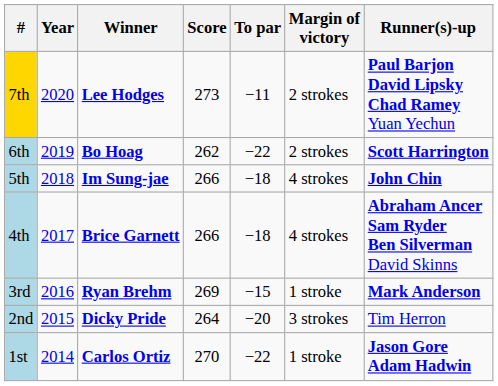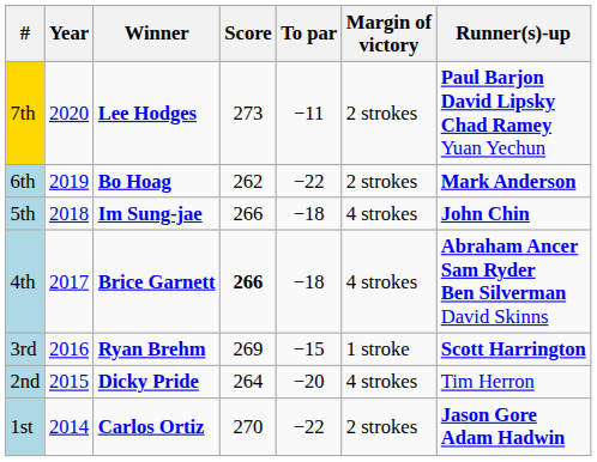 <table class=wikitable style=font-size:95%>
 <tr>
 <th>#</th>
 <th>Year</th>
 <th>Winner</th>
 <th>Score</th>
 <th>To par</th>
 <th>Margin of<br>victory</th>
 <th>Runner(s)-up</th>
 </tr>
 <tr>
 <td style="background:gold">7th</td>
 <td><a href='#'>2020</a></td>
 <td> <strong><a href='#'>Lee Hodges</a></strong></td>
 <td align=center>273</td>
 <td align=center>−11</td>
 <td>2 strokes</td>
 <td> <strong><a href='#'>Paul Barjon</a></strong><br>  <strong><a href='#'>David Lipsky</a></strong><br> <strong><a href='#'>Chad Ramey</a></strong><br> <a href='#'>Yuan Yechun</a></td>
 </tr>
 <tr>
 <td style="background:lightblue">6th</td>
 <td><a href='#'>2019</a></td>
 <td> <strong><a href='#'>Bo Hoag</a></strong></td>
 <td align=center>262</td>
 <td align=center>−22</td>
 <td>2 strokes</td>
-<td> <strong><a href='#'>Scott Harrington</a></strong></td>
+<td> <strong><a href='#'>Mark Anderson</a></strong></td>
 </tr>
 <tr>
 <td style="background:lightblue">5th</td>
 <td><a href='#'>2018</a></td>
 <td> <strong><a href='#'>Im Sung-jae</a></strong></td>
 <td align=center>266</td>
 <td align=center>−18</td>
 <td>4 strokes</td>
 <td> <strong><a href='#'>John Chin</a></strong></td>
 </tr>
 <tr>
 <td style="background:lightblue">4th</td>
 <td><a href='#'>2017</a></td>
 <td> <strong><a href='#'>Brice Garnett</a></strong></td>
-<td align=center>266</td>
+<td align=center><strong>266</strong></td>
 <td align=center>−18</td>
 <td>4 strokes</td>
 <td> <strong><a href='#'>Abraham Ancer</a></strong><br>  <strong><a href='#'>Sam Ryder</a></strong><br> <strong><a href='#'>Ben Silverman</a></strong><br> <a href='#'>David Skinns</a></td>
 </tr>
 <tr>
 <td style="background:lightblue">3rd</td>
 <td><a href='#'>2016</a></td>
 <td> <strong><a href='#'>Ryan Brehm</a></strong></td>
 <td align=center>269</td>
 <td align=center>−15</td>
 <td>1 stroke</td>
-<td> <strong><a href='#'>Mark Anderson</a></strong></td>
+<td> <strong><a href='#'>Scott Harrington</a></strong></td>
 </tr>
 <tr>
 <td style="background:lightblue">2nd</td>
 <td><a href='#'>2015</a></td>
 <td> <strong><a href='#'>Dicky Pride</a></strong></td>
 <td align=center>264</td>
 <td align=center>−20</td>
-<td>3 strokes</td>
+<td>4 strokes</td>
 <td> <a href='#'>Tim Herron</a></td>
 </tr>
 <tr>
 <td style="background:lightblue">1st</td>
 <td><a href='#'>2014</a></td>
 <td> <strong><a href='#'>Carlos Ortiz</a></strong></td>
 <td align=center>270</td>
 <td align=center>−22</td>
-<td>1 stroke</td>
+<td>2 strokes</td>
 <td> <strong><a href='#'>Jason Gore</a></strong><br> <strong><a href='#'>Adam Hadwin</a></strong></td>
 </tr>
 </table>
